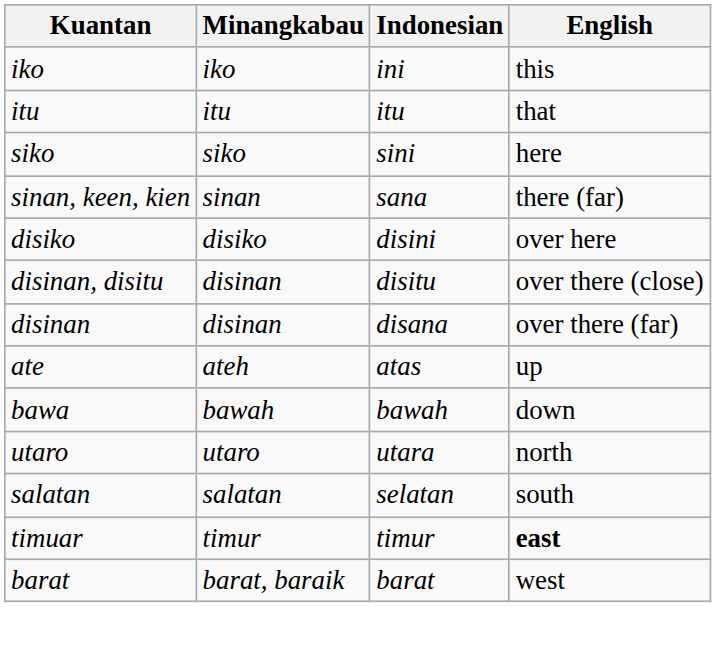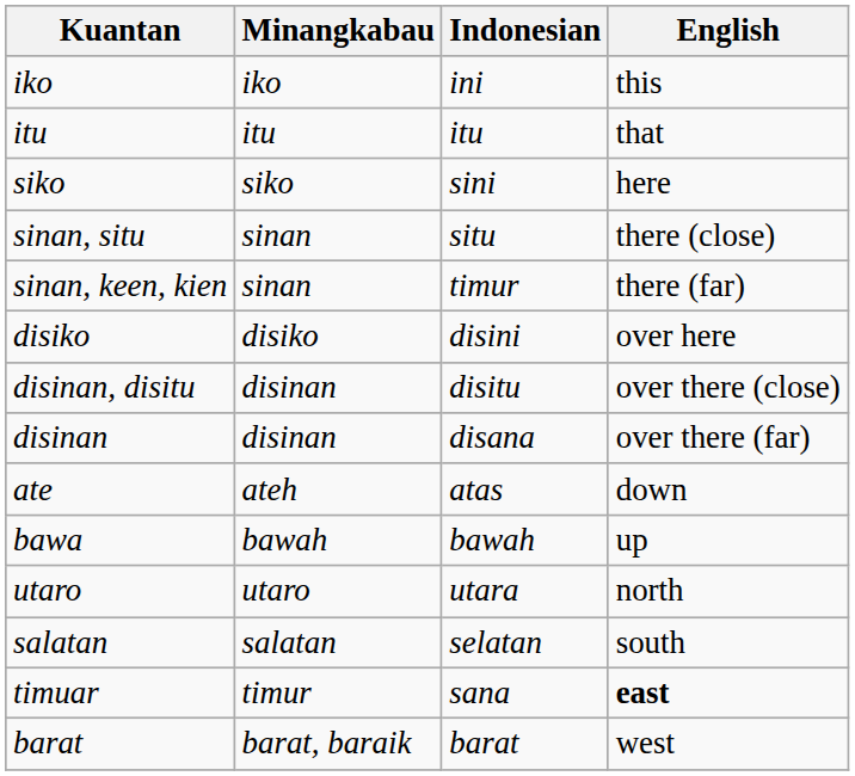 <table class="wikitable">
 <tr>
 <th>Kuantan</th>
 <th>Minangkabau</th>
 <th>Indonesian</th>
 <th>English</th>
 </tr>
 <tr>
 <td><em>iko</em></td>
 <td><em>iko</em></td>
 <td><em>ini</em></td>
 <td>this</td>
 </tr>
 <tr>
 <td><em>itu</em></td>
 <td><em>itu</em></td>
 <td><em>itu</em></td>
 <td>that</td>
 </tr>
 <tr>
 <td><em>siko</em></td>
 <td><em>siko</em></td>
 <td><em>sini</em></td>
 <td>here</td>
 </tr>
 <tr>
+<td><em>sinan, situ</em></td>
+<td><em>sinan</em></td>
+<td><em>situ</em></td>
+<td>there (close)</td>
+</tr>
+<tr>
 <td><em>sinan, keen, kien</em></td>
 <td><em>sinan</em></td>
-<td><em>sana</em></td>
+<td><em>timur</em></td>
 <td>there (far)</td>
 </tr>
 <tr>
 <td><em>disiko</em></td>
 <td><em>disiko</em></td>
 <td><em>disini</em></td>
 <td>over here</td>
 </tr>
 <tr>
 <td><em>disinan, disitu</em></td>
 <td><em>disinan</em></td>
 <td><em>disitu</em></td>
 <td>over there (close)</td>
 </tr>
 <tr>
 <td><em>disinan</em></td>
 <td><em>disinan</em></td>
 <td><em>disana</em></td>
 <td>over there (far)</td>
 </tr>
 <tr>
 <td><em>ate</em></td>
 <td><em>ateh</em></td>
 <td><em>atas</em></td>
-<td>up</td>
+<td>down</td>
 </tr>
 <tr>
 <td><em>bawa</em></td>
 <td><em>bawah</em></td>
 <td><em>bawah</em></td>
-<td>down</td>
+<td>up</td>
 </tr>
 <tr>
 <td><em>utaro</em></td>
 <td><em>utaro</em></td>
 <td><em>utara</em></td>
 <td>north</td>
 </tr>
 <tr>
 <td><em>salatan</em></td>
 <td><em>salatan</em></td>
 <td><em>selatan</em></td>
 <td>south</td>
 </tr>
 <tr>
 <td><em>timuar</em></td>
 <td><em>timur</em></td>
-<td><em>timur</em></td>
+<td><em>sana</em></td>
 <td><strong>east</strong></td>
 </tr>
 <tr>
 <td><em>barat</em></td>
 <td><em>barat, baraik</em></td>
 <td><em>barat</em></td>
 <td>west</td>
 </tr>
 </table>
